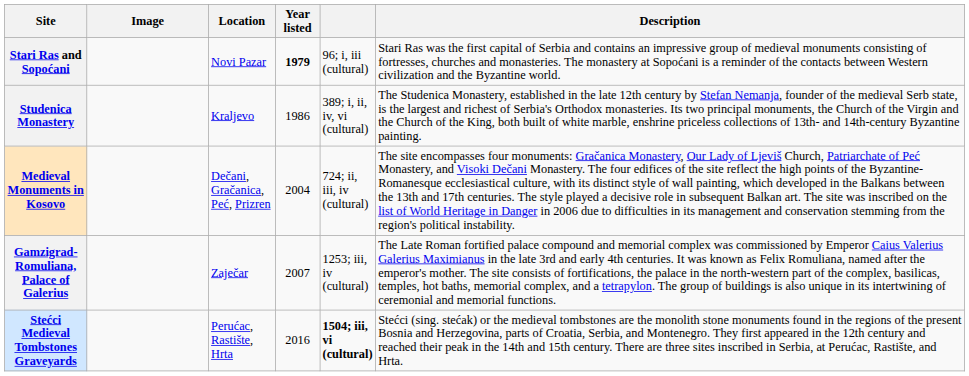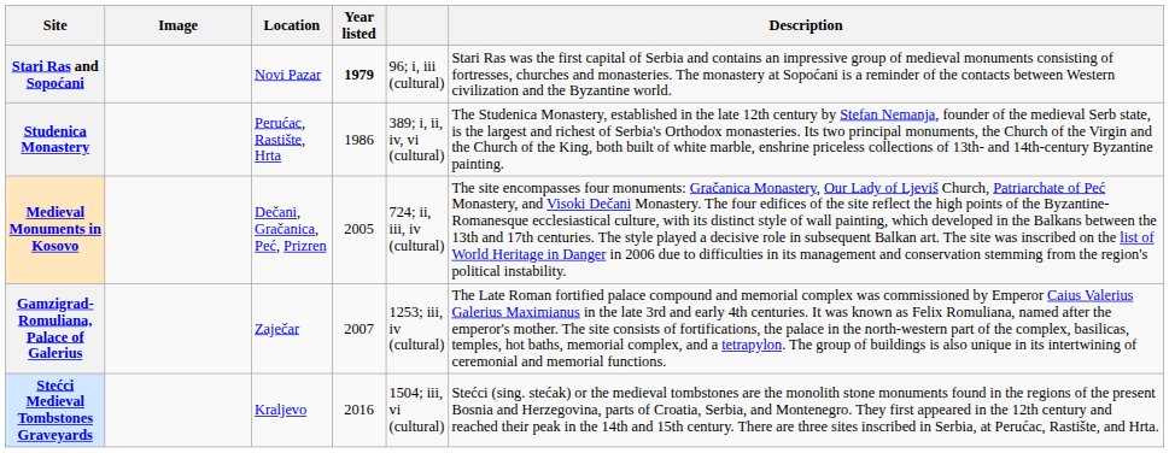 <table class="wikitable sortable plainrowheaders">
 <tr>
 <th style="width:100px;" scope="col">Site</th>
 <th class="unsortable"  style="width:150px;" scope="col">Image</th>
 <th style="width:80px;" scope="col">Location</th>
 <th style="width:50px;" scope="col">Year listed</th>
 <th style="width:60px;" scope="col" data-sort-type="number"></th>
 <th scope="col" class="unsortable">Description</th>
 </tr>
 <tr>
 <th scope="row"><a href='#'>Stari Ras</a> and <a href='#'>Sopoćani</a></th>
 <td align=center></td>
 <td><a href='#'>Novi Pazar</a></td>
 <td align=center><strong>1979</strong></td>
 <td>96; i, iii (cultural)</td>
 <td>Stari Ras was the first capital of Serbia and contains an impressive group of medieval monuments consisting of fortresses, churches and monasteries. The monastery at Sopoćani is a reminder of the contacts between Western civilization and the Byzantine world.</td>
 </tr>
 <tr>
 <th scope="row"><a href='#'>Studenica Monastery</a></th>
 <td align=center></td>
-<td><a href='#'>Kraljevo</a></td>
+<td><a href='#'>Perućac</a>, <a href='#'>Rastište</a>, <a href='#'>Hrta</a></td>
 <td align=center>1986</td>
 <td>389; i, ii, iv, vi (cultural)</td>
 <td>The Studenica Monastery, established in the late 12th century by <a href='#'>Stefan Nemanja</a>, founder of the medieval Serb state, is the largest and richest of Serbia's Orthodox monasteries. Its two principal monuments, the Church of the Virgin and the Church of the King, both built of white marble, enshrine priceless collections of 13th- and 14th-century Byzantine painting.</td>
 </tr>
 <tr>
 <th scope="row" style="background:#ffe6bd;"><a href='#'>Medieval Monuments in Kosovo</a></th>
 <td></td>
 <td><a href='#'>Dečani</a>, <a href='#'>Gračanica</a>, <a href='#'>Peć</a>, <a href='#'>Prizren</a></td>
-<td align=center>2004</td>
+<td align=center>2005</td>
 <td>724; ii, iii, iv (cultural)</td>
 <td>The site encompasses four monuments: <a href='#'>Gračanica Monastery</a>, <a href='#'>Our Lady of Ljeviš</a> Church, <a href='#'>Patriarchate of Peć</a> Monastery, and <a href='#'>Visoki Dečani</a> Monastery. The four edifices of the site reflect the high points of the Byzantine-Romanesque ecclesiastical culture, with its distinct style of wall painting, which developed in the Balkans between the 13th and 17th centuries. The style played a decisive role in subsequent Balkan art. The site was inscribed on the <a href='#'>list of World Heritage in Danger</a> in 2006 due to difficulties in its management and conservation stemming from the region's political instability.</td>
 </tr>
 <tr>
 <th scope="row"><a href='#'>Gamzigrad-Romuliana, Palace of Galerius</a></th>
 <td></td>
 <td><a href='#'>Zaječar</a></td>
 <td align=center>2007</td>
 <td>1253; iii, iv (cultural)</td>
 <td>The Late Roman fortified palace compound and memorial complex was commissioned by Emperor <a href='#'>Caius Valerius Galerius Maximianus</a> in the late 3rd and early 4th centuries. It was known as Felix Romuliana, named after the emperor's mother. The site consists of fortifications, the palace in the north-western part of the complex, basilicas, temples, hot baths, memorial complex, and a <a href='#'>tetrapylon</a>. The group of buildings is also unique in its intertwining of ceremonial and memorial functions.</td>
 </tr>
 <tr>
 <th scope="row" style="background:#D0E7FF;"><a href='#'>Stećci Medieval Tombstones Graveyards</a></th>
 <td></td>
-<td><a href='#'>Perućac</a>, <a href='#'>Rastište</a>, <a href='#'>Hrta</a></td>
+<td><a href='#'>Kraljevo</a></td>
 <td align=center>2016</td>
-<td><strong>1504; iii, vi (cultural)</strong></td>
+<td>1504; iii, vi (cultural)</td>
 <td>Stećci (sing. stećak) or the medieval tombstones are the monolith stone monuments found in the regions of the present Bosnia and Herzegovina, parts of Croatia, Serbia, and Montenegro. They first appeared in the 12th century and reached their peak in the 14th and 15th century. There are three sites inscribed in Serbia, at Perućac, Rastište, and Hrta.</td>
 </tr>
 </table>
